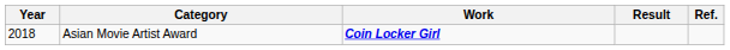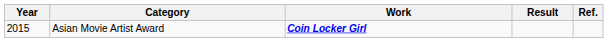 <table class="wikitable sortable plainrowheaders" style="font-size:98%">
 <tr>
 <th scope="col" style="width:6%;">Year</th>
 <th scope="col" style="width:31%;">Category</th>
 <th scope="col" style="width:30%;">Work</th>
 <th scope="col" style="width:8%;">Result</th>
 <th scope="col" style="width:4%;">Ref.</th>
 </tr>
 <tr>
-<td>2018</td>
+<td>2015</td>
 <td>Asian Movie Artist Award</td>
 <td><strong><em><a href='#'>Coin Locker Girl</a></em></strong></td>
 <td></td>
 <td></td>
 </tr>
 </table>
